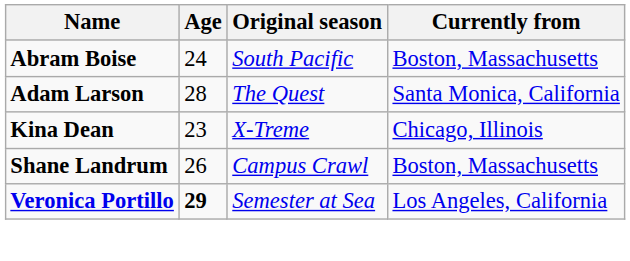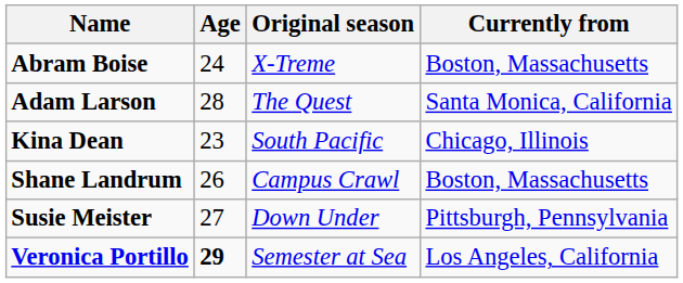 <table class="wikitable" style="margin:auto">
 <tr>
 <th>Name</th>
 <th>Age</th>
 <th>Original season</th>
 <th>Currently from</th>
 </tr>
 <tr>
 <td><strong>Abram Boise</strong></td>
 <td>24</td>
-<td><em><a href='#'>South Pacific</a></em></td>
+<td><em><a href='#'>X-Treme</a></em></td>
 <td><a href='#'>Boston, Massachusetts</a></td>
 </tr>
 <tr>
 <td><strong>Adam Larson</strong></td>
 <td>28</td>
 <td><em><a href='#'>The Quest</a></em></td>
 <td><a href='#'>Santa Monica, California</a></td>
 </tr>
 <tr>
 <td><strong>Kina Dean</strong></td>
 <td>23</td>
-<td><em><a href='#'>X-Treme</a></em></td>
+<td><em><a href='#'>South Pacific</a></em></td>
 <td><a href='#'>Chicago, Illinois</a></td>
 </tr>
 <tr>
 <td><strong>Shane Landrum</strong></td>
 <td>26</td>
 <td><em><a href='#'>Campus Crawl</a></em></td>
 <td><a href='#'>Boston, Massachusetts</a></td>
 </tr>
 <tr>
+<td><strong>Susie Meister</strong></td>
+<td>27</td>
+<td><em><a href='#'>Down Under</a></em></td>
+<td><a href='#'>Pittsburgh, Pennsylvania</a></td>
+</tr>
+<tr>
 <td><strong><a href='#'>Veronica Portillo</a></strong></td>
 <td><strong>29</strong></td>
 <td><em><a href='#'>Semester at Sea</a></em></td>
 <td><a href='#'>Los Angeles, California</a></td>
 </tr>
 </table>
